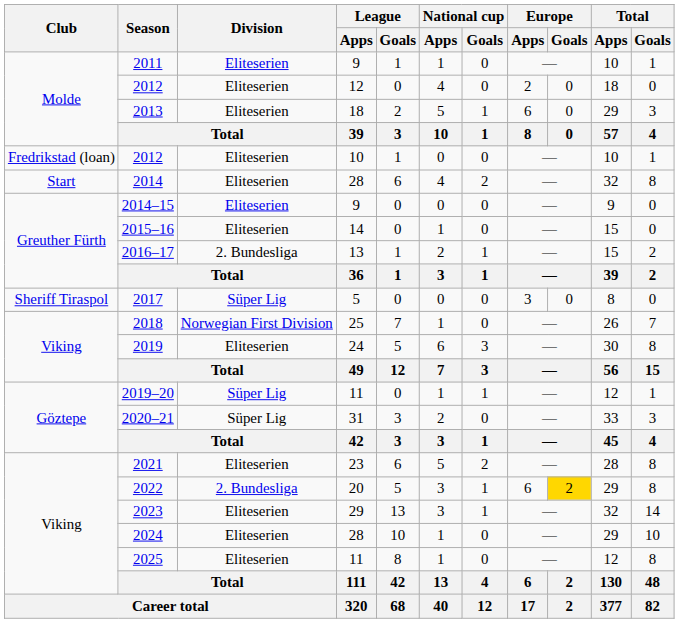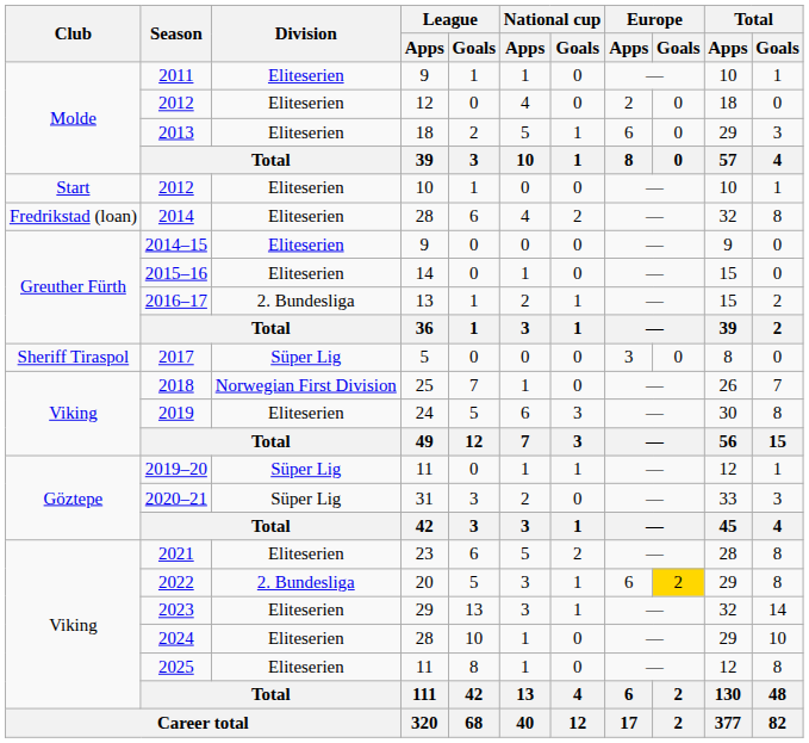 <table class="wikitable" style="text-align: center;">
 <tr>
 <th rowspan="2">Club</th>
 <th rowspan="2">Season</th>
 <th rowspan="2">Division</th>
 <th colspan="2">League</th>
 <th colspan="2">National cup</th>
 <th colspan="2">Europe</th>
 <th colspan="2">Total</th>
 </tr>
 <tr>
 <th>Apps</th>
 <th>Goals</th>
 <th>Apps</th>
 <th>Goals</th>
 <th>Apps</th>
 <th>Goals</th>
 <th>Apps</th>
 <th>Goals</th>
 </tr>
 <tr>
 <td rowspan="4"><a href='#'>Molde</a></td>
 <td><a href='#'>2011</a></td>
 <td><a href='#'>Eliteserien</a></td>
 <td>9</td>
 <td>1</td>
 <td>1</td>
 <td>0</td>
 <td colspan="2">—</td>
 <td>10</td>
 <td>1</td>
 </tr>
 <tr>
 <td><a href='#'>2012</a></td>
 <td>Eliteserien</td>
 <td>12</td>
 <td>0</td>
 <td>4</td>
 <td>0</td>
 <td>2</td>
 <td>0</td>
 <td>18</td>
 <td>0</td>
 </tr>
 <tr>
 <td><a href='#'>2013</a></td>
 <td>Eliteserien</td>
 <td>18</td>
 <td>2</td>
 <td>5</td>
 <td>1</td>
 <td>6</td>
 <td>0</td>
 <td>29</td>
 <td>3</td>
 </tr>
 <tr>
 <th colspan="2">Total</th>
 <th>39</th>
 <th>3</th>
 <th>10</th>
 <th>1</th>
 <th>8</th>
 <th>0</th>
 <th>57</th>
 <th>4</th>
 </tr>
 <tr>
-<td><a href='#'>Fredrikstad</a> (loan)</td>
+<td><a href='#'>Start</a></td>
 <td><a href='#'>2012</a></td>
 <td>Eliteserien</td>
 <td>10</td>
 <td>1</td>
 <td>0</td>
 <td>0</td>
 <td colspan="2">—</td>
 <td>10</td>
 <td>1</td>
 </tr>
 <tr>
-<td><a href='#'>Start</a></td>
+<td><a href='#'>Fredrikstad</a> (loan)</td>
 <td><a href='#'>2014</a></td>
 <td>Eliteserien</td>
 <td>28</td>
 <td>6</td>
 <td>4</td>
 <td>2</td>
 <td colspan="2">—</td>
 <td>32</td>
 <td>8</td>
 </tr>
 <tr>
 <td rowspan="4"><a href='#'>Greuther Fürth</a></td>
 <td><a href='#'>2014–15</a></td>
 <td><a href='#'>Eliteserien</a></td>
 <td>9</td>
 <td>0</td>
 <td>0</td>
 <td>0</td>
 <td colspan="2">—</td>
 <td>9</td>
 <td>0</td>
 </tr>
 <tr>
 <td><a href='#'>2015–16</a></td>
 <td>Eliteserien</td>
 <td>14</td>
 <td>0</td>
 <td>1</td>
 <td>0</td>
 <td colspan="2">—</td>
 <td>15</td>
 <td>0</td>
 </tr>
 <tr>
 <td><a href='#'>2016–17</a></td>
 <td>2. Bundesliga</td>
 <td>13</td>
 <td>1</td>
 <td>2</td>
 <td>1</td>
 <td colspan="2">—</td>
 <td>15</td>
 <td>2</td>
 </tr>
 <tr>
 <th colspan="2">Total</th>
 <th>36</th>
 <th>1</th>
 <th>3</th>
 <th>1</th>
 <th colspan="2">—</th>
 <th>39</th>
 <th>2</th>
 </tr>
 <tr>
 <td><a href='#'>Sheriff Tiraspol</a></td>
 <td><a href='#'>2017</a></td>
 <td><a href='#'>Süper Lig</a></td>
 <td>5</td>
 <td>0</td>
 <td>0</td>
 <td>0</td>
 <td>3</td>
 <td>0</td>
 <td>8</td>
 <td>0</td>
 </tr>
 <tr>
 <td rowspan="3"><a href='#'>Viking</a></td>
 <td><a href='#'>2018</a></td>
 <td><a href='#'>Norwegian First Division</a></td>
 <td>25</td>
 <td>7</td>
 <td>1</td>
 <td>0</td>
 <td colspan="2">—</td>
 <td>26</td>
 <td>7</td>
 </tr>
 <tr>
 <td><a href='#'>2019</a></td>
 <td>Eliteserien</td>
 <td>24</td>
 <td>5</td>
 <td>6</td>
 <td>3</td>
 <td colspan="2">—</td>
 <td>30</td>
 <td>8</td>
 </tr>
 <tr>
 <th colspan="2">Total</th>
 <th>49</th>
 <th>12</th>
 <th>7</th>
 <th>3</th>
 <th colspan="2">—</th>
 <th>56</th>
 <th>15</th>
 </tr>
 <tr>
 <td rowspan="3"><a href='#'>Göztepe</a></td>
 <td><a href='#'>2019–20</a></td>
 <td><a href='#'>Süper Lig</a></td>
 <td>11</td>
 <td>0</td>
 <td>1</td>
 <td>1</td>
 <td colspan="2">—</td>
 <td>12</td>
 <td>1</td>
 </tr>
 <tr>
 <td><a href='#'>2020–21</a></td>
 <td>Süper Lig</td>
 <td>31</td>
 <td>3</td>
 <td>2</td>
 <td>0</td>
 <td colspan="2">—</td>
 <td>33</td>
 <td>3</td>
 </tr>
 <tr>
 <th colspan="2">Total</th>
 <th>42</th>
 <th>3</th>
 <th>3</th>
 <th>1</th>
 <th colspan="2">—</th>
 <th>45</th>
 <th>4</th>
 </tr>
 <tr>
 <td rowspan="6">Viking</td>
 <td><a href='#'>2021</a></td>
 <td>Eliteserien</td>
 <td>23</td>
 <td>6</td>
 <td>5</td>
 <td>2</td>
 <td colspan="2">—</td>
 <td>28</td>
 <td>8</td>
 </tr>
 <tr>
 <td><a href='#'>2022</a></td>
 <td><a href='#'>2. Bundesliga</a></td>
 <td>20</td>
 <td>5</td>
 <td>3</td>
 <td>1</td>
 <td>6</td>
 <td style="background: gold;">2</td>
 <td>29</td>
 <td>8</td>
 </tr>
 <tr>
 <td><a href='#'>2023</a></td>
 <td>Eliteserien</td>
 <td>29</td>
 <td>13</td>
 <td>3</td>
 <td>1</td>
 <td colspan="2">—</td>
 <td>32</td>
 <td>14</td>
 </tr>
 <tr>
 <td><a href='#'>2024</a></td>
 <td>Eliteserien</td>
 <td>28</td>
 <td>10</td>
 <td>1</td>
 <td>0</td>
 <td colspan="2">—</td>
 <td>29</td>
 <td>10</td>
 </tr>
 <tr>
 <td><a href='#'>2025</a></td>
 <td>Eliteserien</td>
 <td>11</td>
 <td>8</td>
 <td>1</td>
 <td>0</td>
 <td colspan="2">—</td>
 <td>12</td>
 <td>8</td>
 </tr>
 <tr>
 <th colspan="2">Total</th>
 <th>111</th>
 <th>42</th>
 <th>13</th>
 <th>4</th>
 <th>6</th>
 <th>2</th>
 <th>130</th>
 <th>48</th>
 </tr>
 <tr>
 <th colspan="3">Career total</th>
 <th>320</th>
 <th>68</th>
 <th>40</th>
 <th>12</th>
 <th>17</th>
 <th>2</th>
 <th>377</th>
 <th>82</th>
 </tr>
 </table>
